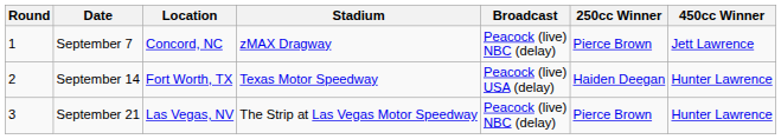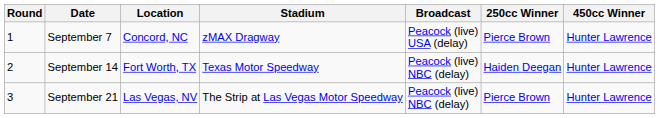 <table class="wikitable">
 <tr>
 <th>Round</th>
 <th>Date</th>
 <th>Location</th>
 <th>Stadium</th>
 <th>Broadcast</th>
 <th>250cc Winner</th>
 <th>450cc Winner</th>
 </tr>
 <tr>
 <td>1</td>
 <td>September 7</td>
 <td><a href='#'>Concord, NC</a></td>
 <td><a href='#'>zMAX Dragway</a></td>
-<td><a href='#'>Peacock</a> (live) <br> <a href='#'>NBC</a> (delay)</td>
+<td><a href='#'>Peacock</a> (live) <br> <a href='#'>USA</a> (delay)</td>
 <td> <a href='#'>Pierce Brown</a></td>
-<td> <a href='#'>Jett Lawrence</a></td>
+<td> <a href='#'>Hunter Lawrence</a></td>
 </tr>
 <tr>
 <td>2</td>
 <td>September 14</td>
 <td><a href='#'>Fort Worth, TX</a></td>
 <td><a href='#'>Texas Motor Speedway</a></td>
-<td><a href='#'>Peacock</a> (live) <br> <a href='#'>USA</a> (delay)</td>
+<td><a href='#'>Peacock</a> (live) <br> <a href='#'>NBC</a> (delay)</td>
 <td> <a href='#'>Haiden Deegan</a></td>
 <td> <a href='#'>Hunter Lawrence</a></td>
 </tr>
 <tr>
 <td>3</td>
 <td>September 21</td>
 <td><a href='#'>Las Vegas, NV</a></td>
 <td>The Strip at <a href='#'>Las Vegas Motor Speedway</a></td>
 <td><a href='#'>Peacock</a> (live) <br> <a href='#'>NBC</a> (delay)</td>
 <td> <a href='#'>Pierce Brown</a></td>
 <td> <a href='#'>Hunter Lawrence</a></td>
 </tr>
 </table>
